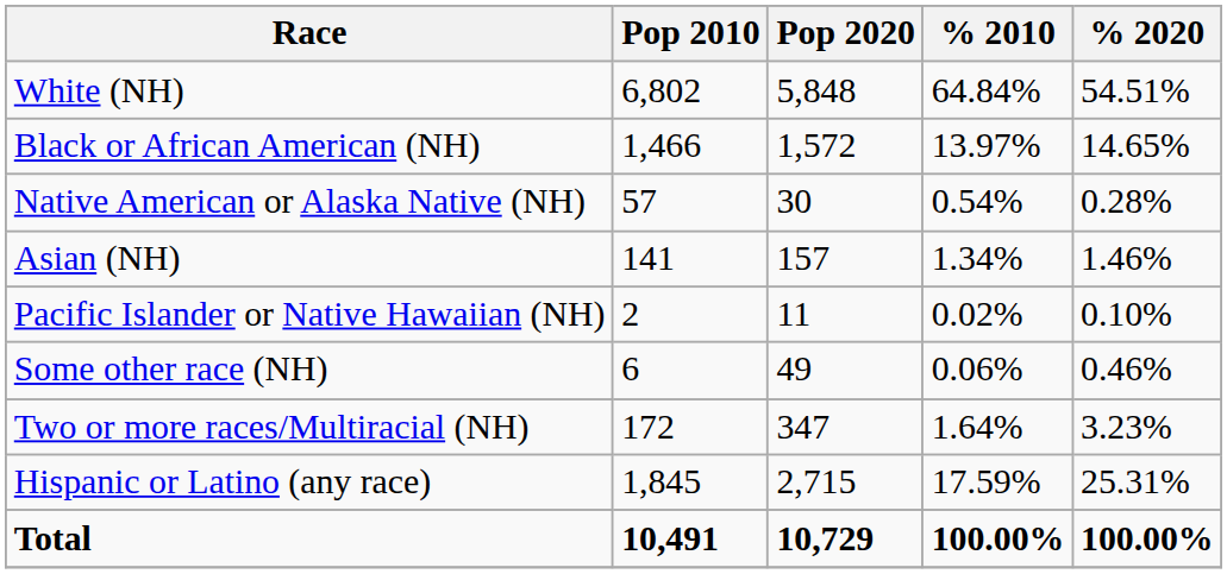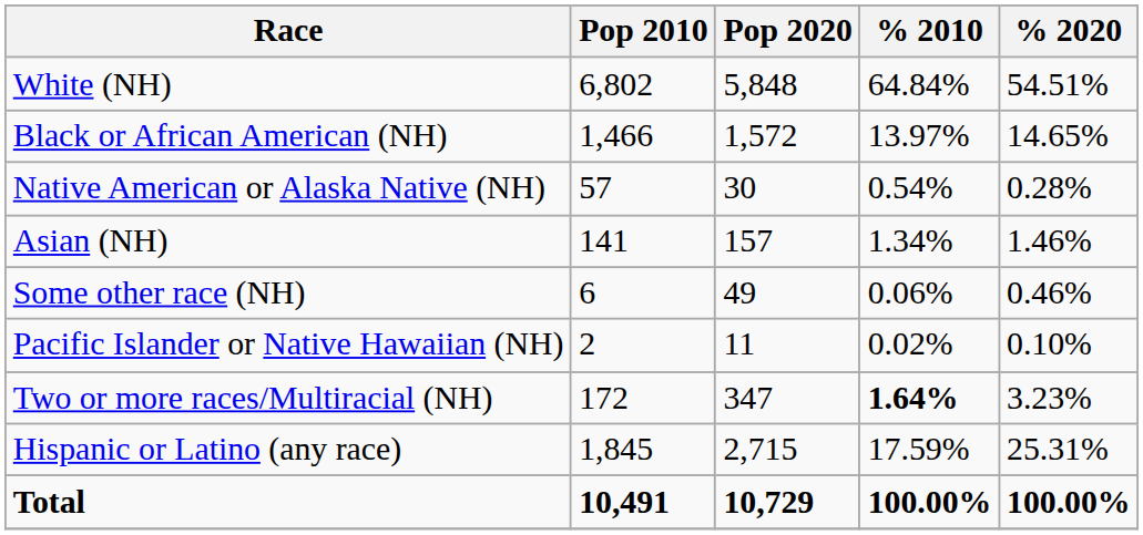 <table class="wikitable">
 <tr>
 <th>Race</th>
 <th>Pop 2010</th>
 <th>Pop 2020</th>
 <th>% 2010</th>
 <th>% 2020</th>
 </tr>
 <tr>
 <td><a href='#'>White</a> (NH)</td>
 <td>6,802</td>
 <td>5,848</td>
 <td>64.84%</td>
 <td>54.51%</td>
 </tr>
 <tr>
 <td><a href='#'>Black or African American</a> (NH)</td>
 <td>1,466</td>
 <td>1,572</td>
 <td>13.97%</td>
 <td>14.65%</td>
 </tr>
 <tr>
 <td><a href='#'>Native American</a> or <a href='#'>Alaska Native</a> (NH)</td>
 <td>57</td>
 <td>30</td>
 <td>0.54%</td>
 <td>0.28%</td>
 </tr>
 <tr>
 <td><a href='#'>Asian</a> (NH)</td>
 <td>141</td>
 <td>157</td>
 <td>1.34%</td>
 <td>1.46%</td>
 </tr>
 <tr>
+<td><a href='#'>Some other race</a> (NH)</td>
+<td>6</td>
+<td>49</td>
+<td>0.06%</td>
+<td>0.46%</td>
+</tr>
+<tr>
 <td><a href='#'>Pacific Islander</a> or <a href='#'>Native Hawaiian</a> (NH)</td>
 <td>2</td>
 <td>11</td>
 <td>0.02%</td>
 <td>0.10%</td>
 </tr>
 <tr>
-<td><a href='#'>Some other race</a> (NH)</td>
-<td>6</td>
-<td>49</td>
-<td>0.06%</td>
-<td>0.46%</td>
-</tr>
-<tr>
 <td><a href='#'>Two or more races/Multiracial</a> (NH)</td>
 <td>172</td>
 <td>347</td>
-<td>1.64%</td>
+<td><strong>1.64%</strong></td>
 <td>3.23%</td>
 </tr>
 <tr>
 <td><a href='#'>Hispanic or Latino</a> (any race)</td>
 <td>1,845</td>
 <td>2,715</td>
 <td>17.59%</td>
 <td>25.31%</td>
 </tr>
 <tr>
 <td><strong>Total</strong></td>
 <td><strong>10,491</strong></td>
 <td><strong>10,729</strong></td>
 <td><strong>100.00%</strong></td>
 <td><strong>100.00%</strong></td>
 </tr>
 <tr>
 </tr>
 </table>
